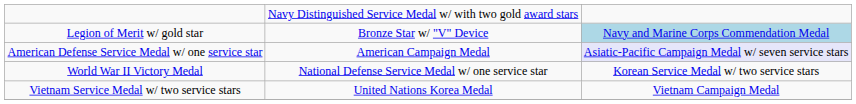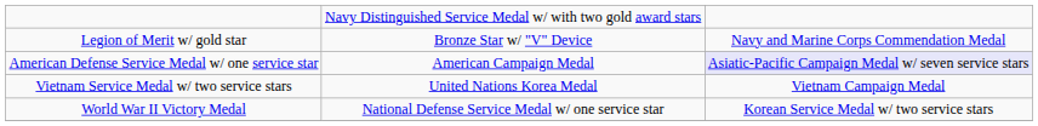 <table class="wikitable" style="margin:1em auto; text-align:center;">
 <tr>
 <td></td>
 <td><a href='#'>Navy Distinguished Service Medal</a>  w/ with two gold <a href='#'>award stars</a></td>
 <td></td>
 </tr>
 <tr>
 <td><a href='#'>Legion of Merit</a> w/ gold star</td>
 <td><a href='#'>Bronze Star</a> w/ <a href='#'>"V" Device</a></td>
-<td style="background: lightblue;"><a href='#'>Navy and Marine Corps Commendation Medal</a></td>
+<td><a href='#'>Navy and Marine Corps Commendation Medal</a></td>
 </tr>
 <tr>
 <td><a href='#'>American Defense Service Medal</a> w/ one <a href='#'>service star</a></td>
 <td><a href='#'>American Campaign Medal</a></td>
 <td style="background: lavender;"><a href='#'>Asiatic-Pacific Campaign Medal</a> w/ seven service stars</td>
 </tr>
 <tr>
+<td><a href='#'>Vietnam Service Medal</a> w/ two service stars</td>
+<td><a href='#'>United Nations Korea Medal</a></td>
+<td><a href='#'>Vietnam Campaign Medal</a></td>
+</tr>
+<tr>
 <td><a href='#'>World War II Victory Medal</a></td>
 <td><a href='#'>National Defense Service Medal</a> w/ one service star</td>
 <td><a href='#'>Korean Service Medal</a> w/ two service stars</td>
 </tr>
 <tr>
-<td><a href='#'>Vietnam Service Medal</a> w/ two service stars</td>
-<td><a href='#'>United Nations Korea Medal</a></td>
-<td><a href='#'>Vietnam Campaign Medal</a></td>
-</tr>
-<tr>
 </tr>
 </table>
